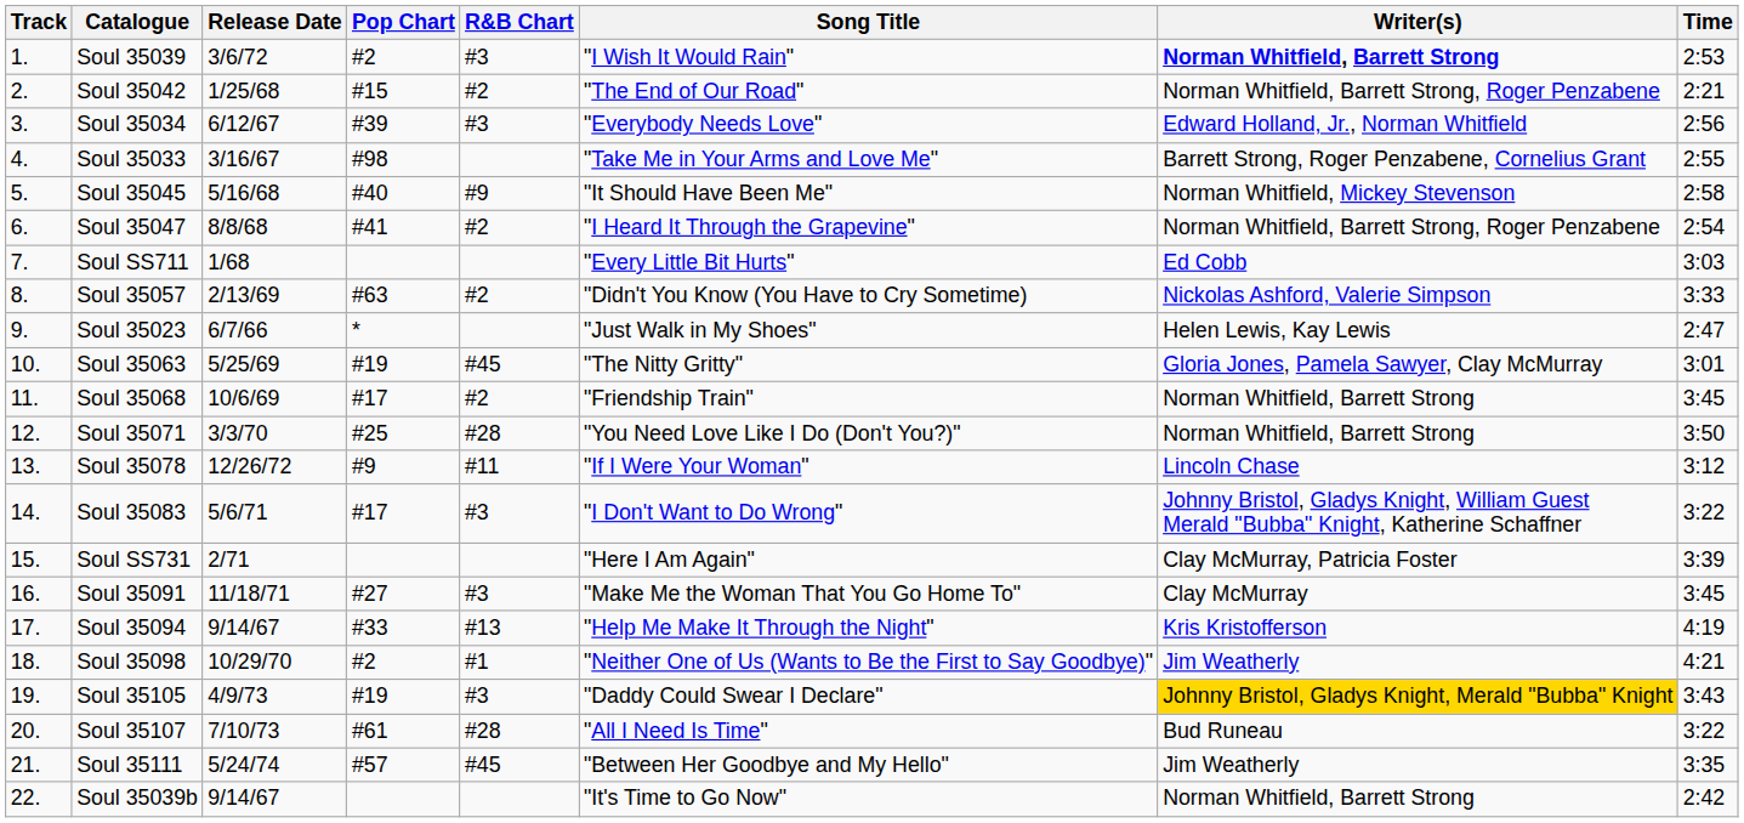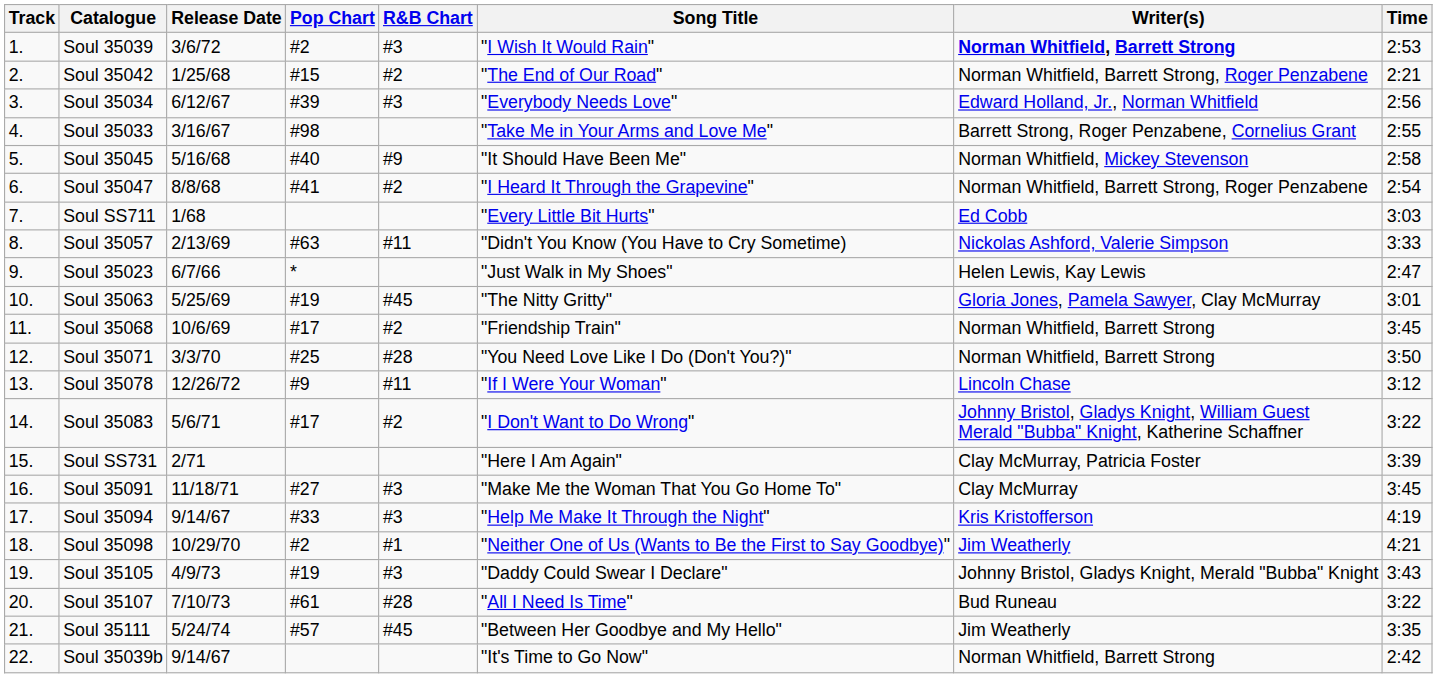 <table class="wikitable">
 <tr>
 <th>Track</th>
 <th>Catalogue</th>
 <th>Release Date</th>
 <th><a href='#'>Pop Chart</a></th>
 <th><a href='#'>R&B Chart</a></th>
 <th>Song Title</th>
 <th>Writer(s)</th>
 <th>Time</th>
 </tr>
 <tr>
 <td>1.</td>
 <td>Soul 35039</td>
 <td>3/6/72</td>
 <td>#2</td>
 <td>#3</td>
 <td>"<a href='#'>I Wish It Would Rain</a>"</td>
 <td><strong><a href='#'>Norman Whitfield</a>, <a href='#'>Barrett Strong</a></strong></td>
 <td>2:53</td>
 </tr>
 <tr>
 <td>2.</td>
 <td>Soul 35042</td>
 <td>1/25/68</td>
 <td>#15</td>
 <td>#2</td>
 <td>"<a href='#'>The End of Our Road</a>"</td>
 <td>Norman Whitfield, Barrett Strong, <a href='#'>Roger Penzabene</a></td>
 <td>2:21</td>
 </tr>
 <tr>
 <td>3.</td>
 <td>Soul 35034</td>
 <td>6/12/67</td>
 <td>#39</td>
 <td>#3</td>
 <td>"<a href='#'>Everybody Needs Love</a>"</td>
 <td><a href='#'>Edward Holland, Jr.</a>, <a href='#'>Norman Whitfield</a></td>
 <td>2:56</td>
 </tr>
 <tr>
 <td>4.</td>
 <td>Soul 35033</td>
 <td>3/16/67</td>
 <td>#98</td>
 <td></td>
 <td>"<a href='#'>Take Me in Your Arms and Love Me</a>"</td>
 <td>Barrett Strong, Roger Penzabene, <a href='#'>Cornelius Grant</a></td>
 <td>2:55</td>
 </tr>
 <tr>
 <td>5.</td>
 <td>Soul 35045</td>
 <td>5/16/68</td>
 <td>#40</td>
 <td>#9</td>
 <td>"It Should Have Been Me"</td>
 <td>Norman Whitfield, <a href='#'>Mickey Stevenson</a></td>
 <td>2:58</td>
 </tr>
 <tr>
 <td>6.</td>
 <td>Soul 35047</td>
 <td>8/8/68</td>
 <td>#41</td>
 <td>#2</td>
 <td>"<a href='#'>I Heard It Through the Grapevine</a>"</td>
 <td>Norman Whitfield, Barrett Strong, Roger Penzabene</td>
 <td>2:54</td>
 </tr>
 <tr>
 <td>7.</td>
 <td>Soul SS711</td>
 <td>1/68</td>
 <td></td>
 <td></td>
 <td>"<a href='#'>Every Little Bit Hurts</a>"</td>
 <td><a href='#'>Ed Cobb</a></td>
 <td>3:03</td>
 </tr>
 <tr>
 <td>8.</td>
 <td>Soul 35057</td>
 <td>2/13/69</td>
 <td>#63</td>
-<td>#2</td>
+<td>#11</td>
 <td>"Didn't You Know (You Have to Cry Sometime)</td>
 <td><a href='#'>Nickolas Ashford, Valerie Simpson</a></td>
 <td>3:33</td>
 </tr>
 <tr>
 <td>9.</td>
 <td>Soul 35023</td>
 <td>6/7/66</td>
 <td>*</td>
 <td></td>
 <td>"Just Walk in My Shoes"</td>
 <td>Helen Lewis, Kay Lewis</td>
 <td>2:47</td>
 </tr>
 <tr>
 <td>10.</td>
 <td>Soul 35063</td>
 <td>5/25/69</td>
 <td>#19</td>
 <td>#45</td>
 <td>"The Nitty Gritty"</td>
 <td><a href='#'>Gloria Jones</a>, <a href='#'>Pamela Sawyer</a>, Clay McMurray</td>
 <td>3:01</td>
 </tr>
 <tr>
 <td>11.</td>
 <td>Soul 35068</td>
 <td>10/6/69</td>
 <td>#17</td>
 <td>#2</td>
 <td>"Friendship Train"</td>
 <td>Norman Whitfield, Barrett Strong</td>
 <td>3:45</td>
 </tr>
 <tr>
 <td>12.</td>
 <td>Soul 35071</td>
 <td>3/3/70</td>
 <td>#25</td>
 <td>#28</td>
 <td>"You Need Love Like I Do (Don't You?)"</td>
 <td>Norman Whitfield, Barrett Strong</td>
 <td>3:50</td>
 </tr>
 <tr>
 <td>13.</td>
 <td>Soul 35078</td>
 <td>12/26/72</td>
 <td>#9</td>
 <td>#11</td>
 <td>"<a href='#'>If I Were Your Woman</a>"</td>
 <td><a href='#'>Lincoln Chase</a></td>
 <td>3:12</td>
 </tr>
 <tr>
 <td>14.</td>
 <td>Soul 35083</td>
 <td>5/6/71</td>
 <td>#17</td>
-<td>#3</td>
+<td>#2</td>
 <td>"<a href='#'>I Don't Want to Do Wrong</a>"</td>
 <td><a href='#'>Johnny Bristol</a>, <a href='#'>Gladys Knight</a>, <a href='#'>William Guest</a><br><a href='#'>Merald "Bubba" Knight</a>, Katherine Schaffner</td>
 <td>3:22</td>
 </tr>
 <tr>
 <td>15.</td>
 <td>Soul SS731</td>
 <td>2/71</td>
 <td></td>
 <td></td>
 <td>"Here I Am Again"</td>
 <td>Clay McMurray, Patricia Foster</td>
 <td>3:39</td>
 </tr>
 <tr>
 <td>16.</td>
 <td>Soul 35091</td>
 <td>11/18/71</td>
 <td>#27</td>
 <td>#3</td>
 <td>"Make Me the Woman That You Go Home To"</td>
 <td>Clay McMurray</td>
 <td>3:45</td>
 </tr>
 <tr>
 <td>17.</td>
 <td>Soul 35094</td>
 <td>9/14/67</td>
 <td>#33</td>
-<td>#13</td>
+<td>#3</td>
 <td>"<a href='#'>Help Me Make It Through the Night</a>"</td>
 <td><a href='#'>Kris Kristofferson</a></td>
 <td>4:19</td>
 </tr>
 <tr>
 <td>18.</td>
 <td>Soul 35098</td>
 <td>10/29/70</td>
 <td>#2</td>
 <td>#1</td>
 <td>"<a href='#'>Neither One of Us (Wants to Be the First to Say Goodbye)</a>"</td>
 <td><a href='#'>Jim Weatherly</a></td>
 <td>4:21</td>
 </tr>
 <tr>
 <td>19.</td>
 <td>Soul 35105</td>
 <td>4/9/73</td>
 <td>#19</td>
 <td>#3</td>
 <td>"Daddy Could Swear I Declare"</td>
-<td style="background: gold;">Johnny Bristol, Gladys Knight, Merald "Bubba" Knight</td>
+<td>Johnny Bristol, Gladys Knight, Merald "Bubba" Knight</td>
 <td>3:43</td>
 </tr>
 <tr>
 <td>20.</td>
 <td>Soul 35107</td>
 <td>7/10/73</td>
 <td>#61</td>
 <td>#28</td>
 <td>"<a href='#'>All I Need Is Time</a>"</td>
 <td>Bud Runeau</td>
 <td>3:22</td>
 </tr>
 <tr>
 <td>21.</td>
 <td>Soul 35111</td>
 <td>5/24/74</td>
 <td>#57</td>
 <td>#45</td>
 <td>"Between Her Goodbye and My Hello"</td>
 <td>Jim Weatherly</td>
 <td>3:35</td>
 </tr>
 <tr>
 <td>22.</td>
 <td>Soul 35039b</td>
 <td>9/14/67</td>
 <td></td>
 <td></td>
 <td>"It's Time to Go Now"</td>
 <td>Norman Whitfield, Barrett Strong</td>
 <td>2:42</td>
 </tr>
 </table>
